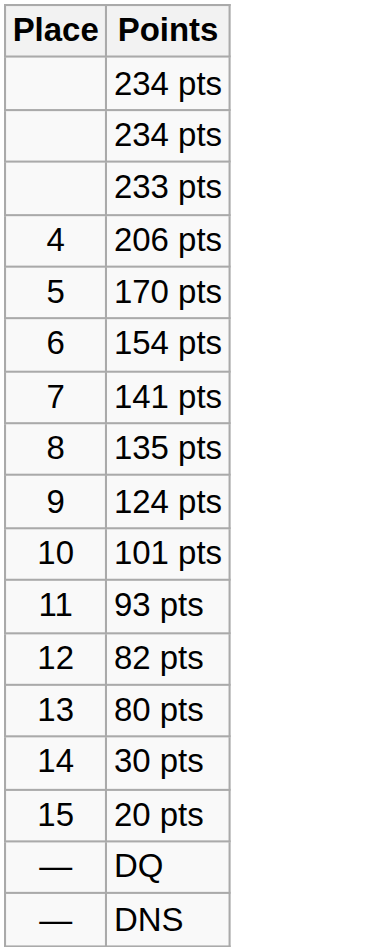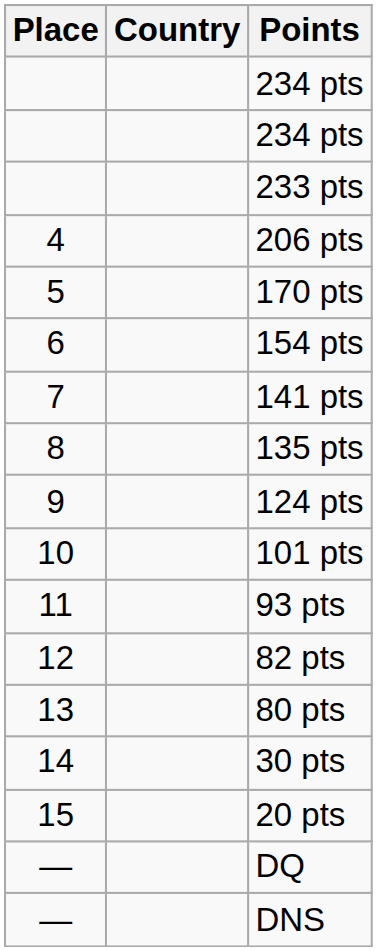 <table class=wikitable>
 <tr>
 <th>Place</th>
+<th>Country</th>
 <th>Points</th>
 </tr>
 <tr>
 <td align=center></td>
+<td></td>
 <td>234 pts</td>
 </tr>
 <tr>
 <td align=center></td>
+<td></td>
 <td>234 pts</td>
 </tr>
 <tr>
 <td align=center></td>
+<td></td>
 <td>233 pts</td>
 </tr>
 <tr>
 <td align=center>4</td>
+<td></td>
 <td>206 pts</td>
 </tr>
 <tr>
 <td align=center>5</td>
+<td></td>
 <td>170 pts</td>
 </tr>
 <tr>
 <td align=center>6</td>
+<td></td>
 <td>154 pts</td>
 </tr>
 <tr>
 <td align=center>7</td>
+<td></td>
 <td>141 pts</td>
 </tr>
 <tr>
 <td align=center>8</td>
+<td></td>
 <td>135 pts</td>
 </tr>
 <tr>
 <td align=center>9</td>
+<td></td>
 <td>124 pts</td>
 </tr>
 <tr>
 <td align=center>10</td>
+<td></td>
 <td>101 pts</td>
 </tr>
 <tr>
 <td align=center>11</td>
+<td></td>
 <td>93 pts</td>
 </tr>
 <tr>
 <td align=center>12</td>
+<td></td>
 <td>82 pts</td>
 </tr>
 <tr>
 <td align=center>13</td>
+<td></td>
 <td>80 pts</td>
 </tr>
 <tr>
 <td align=center>14</td>
+<td></td>
 <td>30 pts</td>
 </tr>
 <tr>
 <td align=center>15</td>
+<td></td>
 <td>20 pts</td>
 </tr>
 <tr>
 <td align=center>—</td>
+<td></td>
 <td>DQ</td>
 </tr>
 <tr>
 <td align=center>—</td>
+<td></td>
 <td>DNS</td>
 </tr>
 </table>
